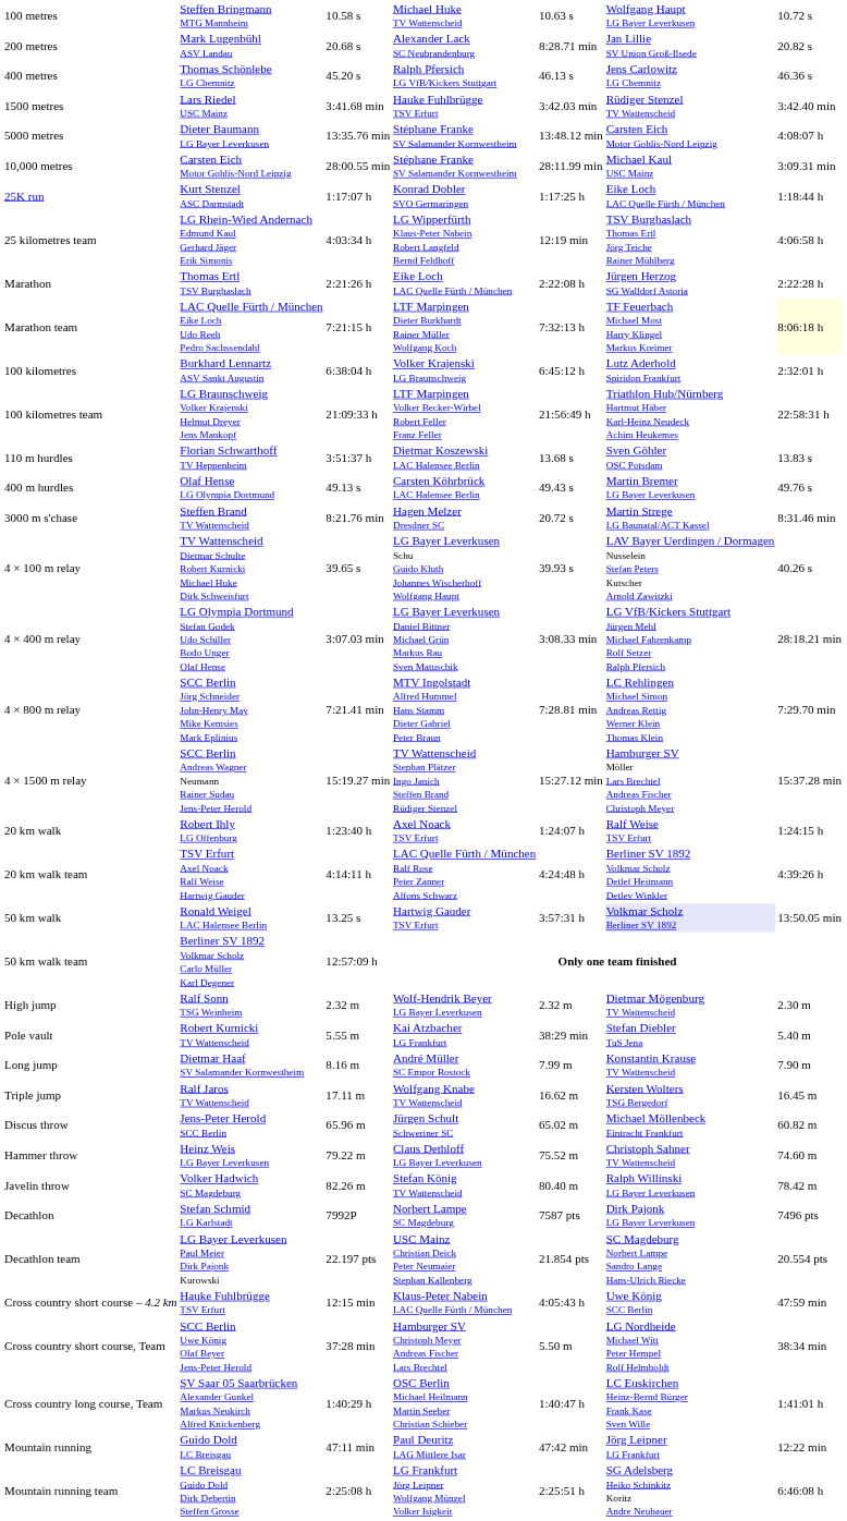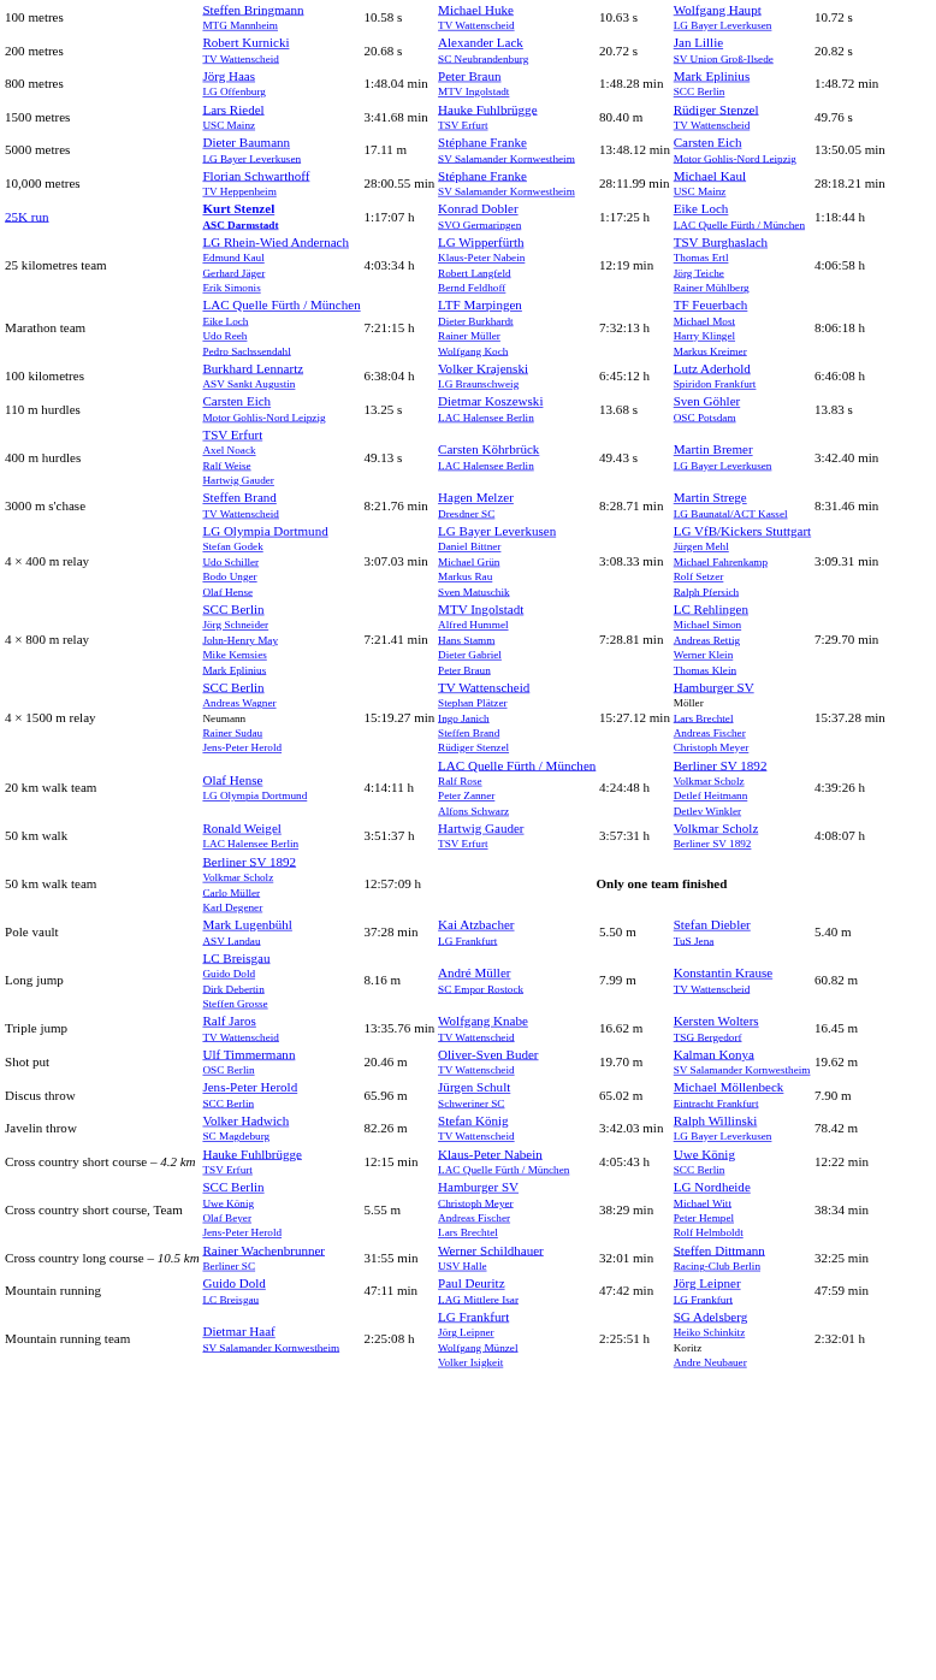 <table>
 <tr>
 <td>100 metres</td>
 <td><a href='#'>Steffen Bringmann</a><br><small><a href='#'>MTG Mannheim</a></small></td>
 <td>10.58 s</td>
 <td><a href='#'>Michael Huke</a><br><small><a href='#'>TV Wattenscheid</a></small></td>
 <td>10.63 s</td>
 <td><a href='#'>Wolfgang Haupt</a><br><small><a href='#'>LG Bayer Leverkusen</a></small></td>
 <td>10.72 s</td>
 </tr>
 <tr>
 <td>200 metres</td>
-<td><a href='#'>Mark Lugenbühl</a><br><small><a href='#'>ASV Landau</a></small></td>
+<td><a href='#'>Robert Kurnicki</a><br><small><a href='#'>TV Wattenscheid</a></small></td>
 <td>20.68 s</td>
 <td><a href='#'>Alexander Lack</a><br><small><a href='#'>SC Neubrandenburg</a></small></td>
-<td>8:28.71 min</td>
+<td>20.72 s</td>
 <td><a href='#'>Jan Lillie</a><br><small><a href='#'>SV Union Groß-Ilsede</a></small></td>
 <td>20.82 s</td>
 </tr>
 <tr>
-<td>400 metres</td>
-<td><a href='#'>Thomas Schönlebe</a><br><small><a href='#'>LG Chemnitz</a></small></td>
-<td>45.20 s</td>
-<td><a href='#'>Ralph Pfersich</a><br><small><a href='#'>LG VfB/Kickers Stuttgart</a></small></td>
-<td>46.13 s</td>
-<td><a href='#'>Jens Carlowitz</a><br><small><a href='#'>LG Chemnitz</a></small></td>
-<td>46.36 s</td>
+<td>800 metres</td>
+<td><a href='#'>Jörg Haas</a><br><small><a href='#'>LG Offenburg</a></small></td>
+<td>1:48.04 min</td>
+<td><a href='#'>Peter Braun</a><br><small><a href='#'>MTV Ingolstadt</a></small></td>
+<td>1:48.28 min</td>
+<td><a href='#'>Mark Eplinius</a><br><small><a href='#'>SCC Berlin</a></small></td>
+<td>1:48.72 min</td>
 </tr>
 <tr>
 <td>1500 metres</td>
 <td><a href='#'>Lars Riedel</a><br><small><a href='#'>USC Mainz</a></small></td>
 <td>3:41.68 min</td>
 <td><a href='#'>Hauke Fuhlbrügge</a><br><small><a href='#'>TSV Erfurt</a></small></td>
-<td>3:42.03 min</td>
+<td>80.40 m</td>
 <td><a href='#'>Rüdiger Stenzel</a><br><small><a href='#'>TV Wattenscheid</a></small></td>
-<td>3:42.40 min</td>
+<td>49.76 s</td>
 </tr>
 <tr>
 <td>5000 metres</td>
 <td><a href='#'>Dieter Baumann</a><br><small><a href='#'>LG Bayer Leverkusen</a></small></td>
-<td>13:35.76 min</td>
+<td>17.11 m</td>
 <td><a href='#'>Stéphane Franke</a><br><small><a href='#'>SV Salamander Kornwestheim</a></small></td>
 <td>13:48.12 min</td>
 <td><a href='#'>Carsten Eich</a><br><small><a href='#'>Motor Gohlis-Nord Leipzig</a></small></td>
-<td>4:08:07 h</td>
+<td>13:50.05 min</td>
 </tr>
 <tr>
 <td>10,000 metres</td>
-<td><a href='#'>Carsten Eich</a><br><small><a href='#'>Motor Gohlis-Nord Leipzig</a></small></td>
+<td><a href='#'>Florian Schwarthoff</a><br><small><a href='#'>TV Heppenheim</a></small></td>
 <td>28:00.55 min</td>
 <td><a href='#'>Stéphane Franke</a><br><small><a href='#'>SV Salamander Kornwestheim</a></small></td>
 <td>28:11.99 min</td>
 <td><a href='#'>Michael Kaul</a><br><small><a href='#'>USC Mainz</a></small></td>
-<td>3:09.31 min</td>
+<td>28:18.21 min</td>
 </tr>
 <tr>
 <td><a href='#'>25K run</a></td>
-<td><a href='#'>Kurt Stenzel</a><br><small><a href='#'>ASC Darmstadt</a></small></td>
+<td><strong><a href='#'>Kurt Stenzel</a><br><small><a href='#'>ASC Darmstadt</a></small></strong></td>
 <td>1:17:07 h</td>
 <td><a href='#'>Konrad Dobler</a><br><small><a href='#'>SVO Germaringen</a></small></td>
 <td>1:17:25 h</td>
 <td><a href='#'>Eike Loch</a><br><small><a href='#'>LAC Quelle Fürth / München</a></small></td>
 <td>1:18:44 h</td>
 </tr>
 <tr>
 <td>25 kilometres team</td>
 <td><a href='#'>LG Rhein-Wied Andernach</a><br><small><a href='#'>Edmund Kaul</a><br><a href='#'>Gerhard Jäger</a><br><a href='#'>Erik Simonis</a></small></td>
 <td>4:03:34 h</td>
 <td><a href='#'>LG Wipperfürth</a><br><small><a href='#'>Klaus-Peter Nabein</a><br><a href='#'>Robert Langfeld</a><br><a href='#'>Bernd Feldhoff</a></small></td>
 <td>12:19 min</td>
 <td><a href='#'>TSV Burghaslach</a><br><small><a href='#'>Thomas Ertl</a><br><a href='#'>Jörg Teiche</a><br><a href='#'>Rainer Mühlberg</a></small></td>
 <td>4:06:58 h</td>
 </tr>
 <tr>
-<td>Marathon</td>
-<td><a href='#'>Thomas Ertl</a><br><small><a href='#'>TSV Burghaslach</a></small></td>
-<td>2:21:26 h</td>
-<td><a href='#'>Eike Loch</a><br><small><a href='#'>LAC Quelle Fürth / München</a></small></td>
-<td>2:22:08 h</td>
-<td><a href='#'>Jürgen Herzog</a><br><small><a href='#'>SG Walldorf Astoria</a></small></td>
-<td>2:22:28 h</td>
-</tr>
-<tr>
 <td>Marathon team</td>
 <td><a href='#'>LAC Quelle Fürth / München</a><br><small><a href='#'>Eike Loch</a><br><a href='#'>Udo Reeh</a><br><a href='#'>Pedro Sachssendahl</a></small></td>
 <td>7:21:15 h</td>
 <td><a href='#'>LTF Marpingen</a><br><small><a href='#'>Dieter Burkhardt</a><br><a href='#'>Rainer Müller</a><br><a href='#'>Wolfgang Koch</a></small></td>
 <td>7:32:13 h</td>
 <td><a href='#'>TF Feuerbach</a><br><small><a href='#'>Michael Most</a><br><a href='#'>Harry Klingel</a><br><a href='#'>Markus Kreimer</a></small></td>
-<td style="background: lightyellow;">8:06:18 h</td>
+<td>8:06:18 h</td>
 </tr>
 <tr>
 <td>100 kilometres</td>
 <td><a href='#'>Burkhard Lennartz</a><br><small><a href='#'>ASV Sankt Augustin</a></small></td>
 <td>6:38:04 h</td>
 <td><a href='#'>Volker Krajenski</a><br><small><a href='#'>LG Braunschweig</a></small></td>
 <td>6:45:12 h</td>
 <td><a href='#'>Lutz Aderhold</a><br><small><a href='#'>Spiridon Frankfurt</a></small></td>
-<td>2:32:01 h</td>
-</tr>
-<tr>
-<td>100 kilometres team</td>
-<td><a href='#'>LG Braunschweig</a><br><small><a href='#'>Volker Krajenski</a><br><a href='#'>Helmut Dreyer</a><br><a href='#'>Jens Mankopf</a></small></td>
-<td>21:09:33 h</td>
-<td><a href='#'>LTF Marpingen</a><br><small><a href='#'>Volker Becker-Wirbel</a><br><a href='#'>Robert Feller</a><br><a href='#'>Franz Feller</a></small></td>
-<td>21:56:49 h</td>
-<td><a href='#'>Triathlon Hub/Nürnberg</a><br><small><a href='#'>Hartmut Häber</a><br><a href='#'>Karl-Heinz Neudeck</a><br><a href='#'>Achim Heukemes</a></small></td>
-<td>22:58:31 h</td>
+<td>6:46:08 h</td>
 </tr>
 <tr>
 <td>110 m hurdles</td>
-<td><a href='#'>Florian Schwarthoff</a><br><small><a href='#'>TV Heppenheim</a></small></td>
-<td>3:51:37 h</td>
+<td><a href='#'>Carsten Eich</a><br><small><a href='#'>Motor Gohlis-Nord Leipzig</a></small></td>
+<td>13.25 s</td>
 <td><a href='#'>Dietmar Koszewski</a><br><small><a href='#'>LAC Halensee Berlin</a></small></td>
 <td>13.68 s</td>
 <td><a href='#'>Sven Göhler</a><br><small><a href='#'>OSC Potsdam</a></small></td>
 <td>13.83 s</td>
 </tr>
 <tr>
 <td>400 m hurdles</td>
-<td><a href='#'>Olaf Hense</a><br><small><a href='#'>LG Olympia Dortmund</a></small></td>
+<td><a href='#'>TSV Erfurt</a><br><small><a href='#'>Axel Noack</a><br><a href='#'>Ralf Weise</a><br><a href='#'>Hartwig Gauder</a></small></td>
 <td>49.13 s</td>
 <td><a href='#'>Carsten Köhrbrück</a><br><small><a href='#'>LAC Halensee Berlin</a></small></td>
 <td>49.43 s</td>
 <td><a href='#'>Martin Bremer</a><br><small><a href='#'>LG Bayer Leverkusen</a></small></td>
-<td>49.76 s</td>
+<td>3:42.40 min</td>
 </tr>
 <tr>
 <td>3000 m s'chase</td>
 <td><a href='#'>Steffen Brand</a><br><small><a href='#'>TV Wattenscheid</a></small></td>
 <td>8:21.76 min</td>
 <td><a href='#'>Hagen Melzer</a><br><small><a href='#'>Dresdner SC</a></small></td>
-<td>20.72 s</td>
+<td>8:28.71 min</td>
 <td><a href='#'>Martin Strege</a><br><small><a href='#'>LG Baunatal/ACT Kassel</a></small></td>
 <td>8:31.46 min</td>
-</tr>
-<tr>
-<td>4 × 100 m relay</td>
-<td><a href='#'>TV Wattenscheid</a><br><small><a href='#'>Dietmar Schulte</a><br><a href='#'>Robert Kurnicki</a><br><a href='#'>Michael Huke</a><br><a href='#'>Dirk Schweisfurt</a></small></td>
-<td>39.65 s</td>
-<td><a href='#'>LG Bayer Leverkusen</a><br><small>Schu<br><a href='#'>Guido Kluth</a><br><a href='#'>Johannes Wischerhoff</a><br><a href='#'>Wolfgang Haupt</a></small></td>
-<td>39.93 s</td>
-<td><a href='#'>LAV Bayer Uerdingen / Dormagen</a><br><small>Nusselein<br><a href='#'>Stefan Peters</a><br>Kutscher<br><a href='#'>Arnold Zawitzki</a></small></td>
-<td>40.26 s</td>
 </tr>
 <tr>
 <td>4 × 400 m relay</td>
 <td><a href='#'>LG Olympia Dortmund</a><br><small><a href='#'>Stefan Godek</a><br><a href='#'>Udo Schiller</a><br><a href='#'>Bodo Unger</a><br><a href='#'>Olaf Hense</a></small></td>
 <td>3:07.03 min</td>
 <td><a href='#'>LG Bayer Leverkusen</a><br><small><a href='#'>Daniel Bittner</a><br><a href='#'>Michael Grün</a><br><a href='#'>Markus Rau</a><br><a href='#'>Sven Matuschik</a></small></td>
 <td>3:08.33 min</td>
 <td><a href='#'>LG VfB/Kickers Stuttgart</a><br><small><a href='#'>Jürgen Mehl</a><br><a href='#'>Michael Fahrenkamp</a><br><a href='#'>Rolf Setzer</a><br><a href='#'>Ralph Pfersich</a></small></td>
-<td>28:18.21 min</td>
+<td>3:09.31 min</td>
 </tr>
 <tr>
 <td>4 × 800 m relay</td>
 <td><a href='#'>SCC Berlin</a><br><small><a href='#'>Jörg Schneider</a><br><a href='#'>John-Henry May</a><br><a href='#'>Mike Kemsies</a><br><a href='#'>Mark Eplinius</a></small></td>
 <td>7:21.41 min</td>
 <td><a href='#'>MTV Ingolstadt</a><br><small><a href='#'>Alfred Hummel</a><br><a href='#'>Hans Stamm</a><br><a href='#'>Dieter Gabriel</a><br><a href='#'>Peter Braun</a></small></td>
 <td>7:28.81 min</td>
 <td><a href='#'>LC Rehlingen</a><br><small><a href='#'>Michael Simon</a><br><a href='#'>Andreas Rettig</a><br><a href='#'>Werner Klein</a><br><a href='#'>Thomas Klein</a></small></td>
 <td>7:29.70 min</td>
 </tr>
 <tr>
 <td>4 × 1500 m relay</td>
 <td><a href='#'>SCC Berlin</a><br><small><a href='#'>Andreas Wagner</a><br>Neumann<br><a href='#'>Rainer Sudau</a><br><a href='#'>Jens-Peter Herold</a></small></td>
 <td>15:19.27 min</td>
 <td><a href='#'>TV Wattenscheid</a><br><small><a href='#'>Stephan Plätzer</a><br><a href='#'>Ingo Janich</a><br><a href='#'>Steffen Brand</a><br><a href='#'>Rüdiger Stenzel</a></small></td>
 <td>15:27.12 min</td>
 <td><a href='#'>Hamburger SV</a><br><small>Möller<br><a href='#'>Lars Brechtel</a><br><a href='#'>Andreas Fischer</a><br><a href='#'>Christoph Meyer</a></small></td>
 <td>15:37.28 min</td>
 </tr>
 <tr>
-<td>20 km walk</td>
-<td><a href='#'>Robert Ihly</a><br><small><a href='#'>LG Offenburg</a></small></td>
-<td>1:23:40 h</td>
-<td><a href='#'>Axel Noack</a><br><small><a href='#'>TSV Erfurt</a></small></td>
-<td>1:24:07 h</td>
-<td><a href='#'>Ralf Weise</a><br><small><a href='#'>TSV Erfurt</a></small></td>
-<td>1:24:15 h</td>
-</tr>
-<tr>
 <td>20 km walk team</td>
-<td><a href='#'>TSV Erfurt</a><br><small><a href='#'>Axel Noack</a><br><a href='#'>Ralf Weise</a><br><a href='#'>Hartwig Gauder</a></small></td>
+<td><a href='#'>Olaf Hense</a><br><small><a href='#'>LG Olympia Dortmund</a></small></td>
 <td>4:14:11 h</td>
 <td><a href='#'>LAC Quelle Fürth / München</a><br><small><a href='#'>Ralf Rose</a><br><a href='#'>Peter Zanner</a><br><a href='#'>Alfons Schwarz</a></small></td>
 <td>4:24:48 h</td>
 <td><a href='#'>Berliner SV 1892</a><br><small><a href='#'>Volkmar Scholz</a><br><a href='#'>Detlef Heitmann</a><br><a href='#'>Detlev Winkler</a></small></td>
 <td>4:39:26 h</td>
 </tr>
 <tr>
 <td>50 km walk</td>
 <td><a href='#'>Ronald Weigel</a><br><small><a href='#'>LAC Halensee Berlin</a></small></td>
-<td>13.25 s</td>
+<td>3:51:37 h</td>
 <td><a href='#'>Hartwig Gauder</a><br><small><a href='#'>TSV Erfurt</a></small></td>
 <td>3:57:31 h</td>
-<td style="background: lavender;"><a href='#'>Volkmar Scholz</a><br><small><a href='#'>Berliner SV 1892</a></small></td>
-<td>13:50.05 min</td>
+<td><a href='#'>Volkmar Scholz</a><br><small><a href='#'>Berliner SV 1892</a></small></td>
+<td>4:08:07 h</td>
 </tr>
 <tr>
 <td>50 km walk team</td>
 <td><a href='#'>Berliner SV 1892</a><br><small><a href='#'>Volkmar Scholz</a><br><a href='#'>Carlo Müller</a><br><a href='#'>Karl Degener</a></small></td>
 <td>12:57:09 h</td>
 <th colspan=4>Only one team finished</th>
 </tr>
 <tr>
-<td>High jump</td>
-<td><a href='#'>Ralf Sonn</a><br><small><a href='#'>TSG Weinheim</a></small></td>
-<td>2.32 m</td>
-<td><a href='#'>Wolf-Hendrik Beyer</a><br><small><a href='#'>LG Bayer Leverkusen</a></small></td>
-<td>2.32 m</td>
-<td><a href='#'>Dietmar Mögenburg</a><br><small><a href='#'>TV Wattenscheid</a></small></td>
-<td>2.30 m</td>
-</tr>
-<tr>
 <td>Pole vault</td>
-<td><a href='#'>Robert Kurnicki</a><br><small><a href='#'>TV Wattenscheid</a></small></td>
-<td>5.55 m</td>
+<td><a href='#'>Mark Lugenbühl</a><br><small><a href='#'>ASV Landau</a></small></td>
+<td>37:28 min</td>
 <td><a href='#'>Kai Atzbacher</a><br><small><a href='#'>LG Frankfurt</a></small></td>
-<td>38:29 min</td>
+<td>5.50 m</td>
 <td><a href='#'>Stefan Diebler</a><br><small><a href='#'>TuS Jena</a></small></td>
 <td>5.40 m</td>
 </tr>
 <tr>
 <td>Long jump</td>
-<td><a href='#'>Dietmar Haaf</a><br><small><a href='#'>SV Salamander Kornwestheim</a></small></td>
+<td><a href='#'>LC Breisgau</a><br><small><a href='#'>Guido Dold</a><br><a href='#'>Dirk Debertin</a><br><a href='#'>Steffen Grosse</a></small></td>
 <td>8.16 m</td>
 <td><a href='#'>André Müller</a><br><small><a href='#'>SC Empor Rostock</a></small></td>
 <td>7.99 m</td>
 <td><a href='#'>Konstantin Krause</a><br><small><a href='#'>TV Wattenscheid</a></small></td>
-<td>7.90 m</td>
+<td>60.82 m</td>
 </tr>
 <tr>
 <td>Triple jump</td>
 <td><a href='#'>Ralf Jaros</a><br><small><a href='#'>TV Wattenscheid</a></small></td>
-<td>17.11 m</td>
+<td>13:35.76 min</td>
 <td><a href='#'>Wolfgang Knabe</a><br><small><a href='#'>TV Wattenscheid</a></small></td>
 <td>16.62 m</td>
 <td><a href='#'>Kersten Wolters</a><br><small><a href='#'>TSG Bergedorf</a></small></td>
 <td>16.45 m</td>
+</tr>
+<tr>
+<td>Shot put</td>
+<td><a href='#'>Ulf Timmermann</a><br><small><a href='#'>OSC Berlin</a></small></td>
+<td>20.46 m</td>
+<td><a href='#'>Oliver-Sven Buder</a><br><small><a href='#'>TV Wattenscheid</a></small></td>
+<td>19.70 m</td>
+<td><a href='#'>Kalman Konya</a><br><small><a href='#'>SV Salamander Kornwestheim</a></small></td>
+<td>19.62 m</td>
 </tr>
 <tr>
 <td>Discus throw</td>
 <td><a href='#'>Jens-Peter Herold</a><br><small><a href='#'>SCC Berlin</a></small></td>
 <td>65.96 m</td>
 <td><a href='#'>Jürgen Schult</a><br><small><a href='#'>Schweriner SC</a></small></td>
 <td>65.02 m</td>
 <td><a href='#'>Michael Möllenbeck</a><br><small><a href='#'>Eintracht Frankfurt</a></small></td>
-<td>60.82 m</td>
-</tr>
-<tr>
-<td>Hammer throw</td>
-<td><a href='#'>Heinz Weis</a><br><small><a href='#'>LG Bayer Leverkusen</a></small></td>
-<td>79.22 m</td>
-<td><a href='#'>Claus Dethloff</a><br><small><a href='#'>LG Bayer Leverkusen</a></small></td>
-<td>75.52 m</td>
-<td><a href='#'>Christoph Sahner</a><br><small><a href='#'>TV Wattenscheid</a></small></td>
-<td>74.60 m</td>
+<td>7.90 m</td>
 </tr>
 <tr>
 <td>Javelin throw</td>
 <td><a href='#'>Volker Hadwich</a><br><small><a href='#'>SC Magdeburg</a></small></td>
 <td>82.26 m</td>
 <td><a href='#'>Stefan König</a><br><small><a href='#'>TV Wattenscheid</a></small></td>
-<td>80.40 m</td>
+<td>3:42.03 min</td>
 <td><a href='#'>Ralph Willinski</a><br><small><a href='#'>LG Bayer Leverkusen</a></small></td>
 <td>78.42 m</td>
-</tr>
-<tr>
-<td>Decathlon</td>
-<td><a href='#'>Stefan Schmid</a><br><small><a href='#'>LG Karlstadt</a></small></td>
-<td>7992P</td>
-<td><a href='#'>Norbert Lampe</a><br><small><a href='#'>SC Magdeburg</a></small></td>
-<td>7587 pts</td>
-<td><a href='#'>Dirk Pajonk</a><br><small><a href='#'>LG Bayer Leverkusen</a></small></td>
-<td>7496 pts</td>
-</tr>
-<tr>
-<td>Decathlon team</td>
-<td><a href='#'>LG Bayer Leverkusen</a><br><small><a href='#'>Paul Meier</a><br><a href='#'>Dirk Pajonk</a><br>Kurowski</small></td>
-<td>22.197 pts</td>
-<td><a href='#'>USC Mainz</a><br><small><a href='#'>Christian Deick</a><br><a href='#'>Peter Neumaier</a><br><a href='#'>Stephan Kallenberg</a></small></td>
-<td>21.854 pts</td>
-<td><a href='#'>SC Magdeburg</a><br><small><a href='#'>Norbert Lampe</a><br><a href='#'>Sandro Lange</a><br><a href='#'>Hans-Ulrich Riecke</a></small></td>
-<td>20.554 pts</td>
 </tr>
 <tr>
 <td>Cross country short course – <em>4.2 km</em></td>
 <td><a href='#'>Hauke Fuhlbrügge</a><br><small><a href='#'>TSV Erfurt</a></small></td>
 <td>12:15 min</td>
 <td><a href='#'>Klaus-Peter Nabein</a><br><small><a href='#'>LAC Quelle Fürth / München</a></small></td>
 <td>4:05:43 h</td>
 <td><a href='#'>Uwe König</a><br><small><a href='#'>SCC Berlin</a></small></td>
-<td>47:59 min</td>
+<td>12:22 min</td>
 </tr>
 <tr>
 <td>Cross country short course, Team</td>
 <td><a href='#'>SCC Berlin</a><br><small><a href='#'>Uwe König</a><br><a href='#'>Olaf Beyer</a><br><a href='#'>Jens-Peter Herold</a></small></td>
-<td>37:28 min</td>
+<td>5.55 m</td>
 <td><a href='#'>Hamburger SV</a><br><small><a href='#'>Christoph Meyer</a><br><a href='#'>Andreas Fischer</a><br><a href='#'>Lars Brechtel</a></small></td>
-<td>5.50 m</td>
+<td>38:29 min</td>
 <td><a href='#'>LG Nordheide</a><br><small><a href='#'>Michael Witt</a><br><a href='#'>Peter Hempel</a><br><a href='#'>Rolf Helmboldt</a></small></td>
 <td>38:34 min</td>
 </tr>
 <tr>
-<td>Cross country long course, Team</td>
-<td><a href='#'>SV Saar 05 Saarbrücken</a><br><small><a href='#'>Alexander Gunkel</a><br><a href='#'>Markus Neukirch</a><br><a href='#'>Alfred Knickenberg</a></small></td>
-<td>1:40:29 h</td>
-<td><a href='#'>OSC Berlin</a><br><small><a href='#'>Michael Heilmann</a><br><a href='#'>Martin Seeber</a><br><a href='#'>Christian Schieber</a></small></td>
-<td>1:40:47 h</td>
-<td><a href='#'>LC Euskirchen</a><br><small><a href='#'>Heinz-Bernd Bürger</a><br><a href='#'>Frank Kase</a><br><a href='#'>Sven Wille</a></small></td>
-<td>1:41:01 h</td>
+<td>Cross country long course – <em>10.5 km</em></td>
+<td><a href='#'>Rainer Wachenbrunner</a><br><small><a href='#'>Berliner SC</a></small></td>
+<td>31:55 min</td>
+<td><a href='#'>Werner Schildhauer</a><br><small><a href='#'>USV Halle</a></small></td>
+<td>32:01 min</td>
+<td><a href='#'>Steffen Dittmann</a><br><small><a href='#'>Racing-Club Berlin</a></small></td>
+<td>32:25 min</td>
 </tr>
 <tr>
 <td>Mountain running</td>
 <td><a href='#'>Guido Dold</a><br><small><a href='#'>LC Breisgau</a></small></td>
 <td>47:11 min</td>
 <td><a href='#'>Paul Deuritz</a><br><small><a href='#'>LAG Mittlere Isar</a></small></td>
 <td>47:42 min</td>
 <td><a href='#'>Jörg Leipner</a><br><small><a href='#'>LG Frankfurt</a></small></td>
-<td>12:22 min</td>
+<td>47:59 min</td>
 </tr>
 <tr>
 <td>Mountain running team</td>
-<td><a href='#'>LC Breisgau</a><br><small><a href='#'>Guido Dold</a><br><a href='#'>Dirk Debertin</a><br><a href='#'>Steffen Grosse</a></small></td>
+<td><a href='#'>Dietmar Haaf</a><br><small><a href='#'>SV Salamander Kornwestheim</a></small></td>
 <td>2:25:08 h</td>
 <td><a href='#'>LG Frankfurt</a><br><small><a href='#'>Jörg Leipner</a><br><a href='#'>Wolfgang Münzel</a><br><a href='#'>Volker Isigkeit</a></small></td>
 <td>2:25:51 h</td>
 <td><a href='#'>SG Adelsberg</a><br><small><a href='#'>Heiko Schinkitz</a><br>Koritz<br><a href='#'>Andre Neubauer</a></small></td>
-<td>6:46:08 h</td>
+<td>2:32:01 h</td>
 </tr>
 </table>
